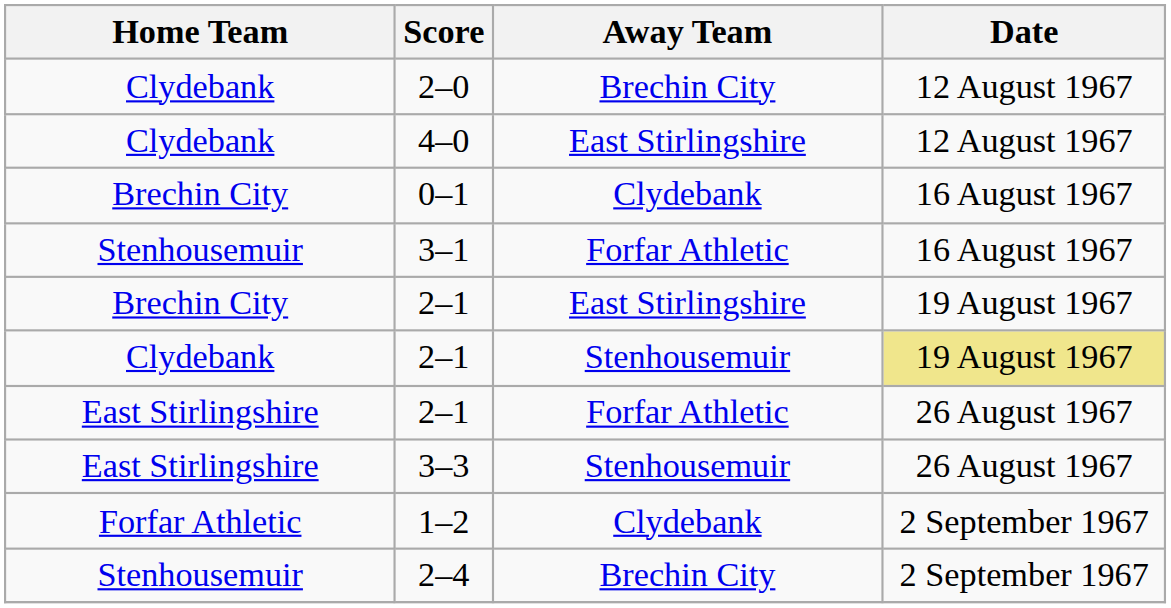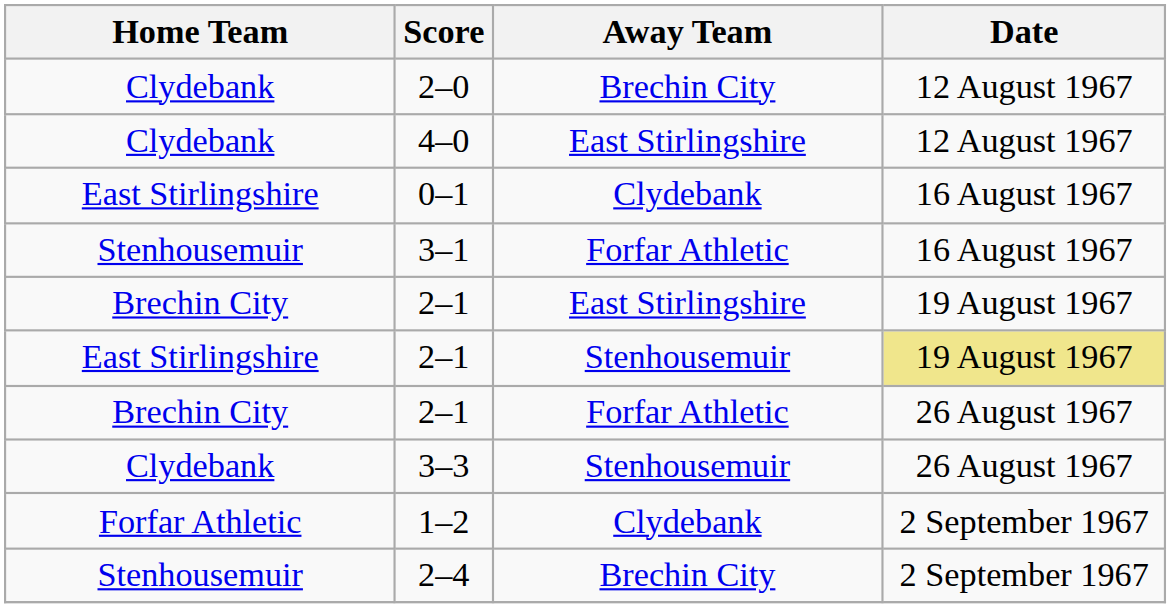 <table class="wikitable" style="text-align:center;">
 <tr>
 <th width=175>Home Team</th>
 <th width=20>Score</th>
 <th width=175>Away Team</th>
 <th width= 125>Date</th>
 </tr>
 <tr>
 <td><a href='#'>Clydebank</a></td>
 <td>2–0</td>
 <td><a href='#'>Brechin City</a></td>
 <td>12 August 1967</td>
 </tr>
 <tr>
 <td><a href='#'>Clydebank</a></td>
 <td>4–0</td>
 <td><a href='#'>East Stirlingshire</a></td>
 <td>12 August 1967</td>
 </tr>
 <tr>
-<td><a href='#'>Brechin City</a></td>
+<td><a href='#'>East Stirlingshire</a></td>
 <td>0–1</td>
 <td><a href='#'>Clydebank</a></td>
 <td>16 August 1967</td>
 </tr>
 <tr>
 <td><a href='#'>Stenhousemuir</a></td>
 <td>3–1</td>
 <td><a href='#'>Forfar Athletic</a></td>
 <td>16 August 1967</td>
 </tr>
 <tr>
 <td><a href='#'>Brechin City</a></td>
 <td>2–1</td>
 <td><a href='#'>East Stirlingshire</a></td>
 <td>19 August 1967</td>
 </tr>
 <tr>
-<td><a href='#'>Clydebank</a></td>
+<td><a href='#'>East Stirlingshire</a></td>
 <td>2–1</td>
 <td><a href='#'>Stenhousemuir</a></td>
 <td style="background: khaki;">19 August 1967</td>
 </tr>
 <tr>
-<td><a href='#'>East Stirlingshire</a></td>
+<td><a href='#'>Brechin City</a></td>
 <td>2–1</td>
 <td><a href='#'>Forfar Athletic</a></td>
 <td>26 August 1967</td>
 </tr>
 <tr>
-<td><a href='#'>East Stirlingshire</a></td>
+<td><a href='#'>Clydebank</a></td>
 <td>3–3</td>
 <td><a href='#'>Stenhousemuir</a></td>
 <td>26 August 1967</td>
 </tr>
 <tr>
 <td><a href='#'>Forfar Athletic</a></td>
 <td>1–2</td>
 <td><a href='#'>Clydebank</a></td>
 <td>2 September 1967</td>
 </tr>
 <tr>
 <td><a href='#'>Stenhousemuir</a></td>
 <td>2–4</td>
 <td><a href='#'>Brechin City</a></td>
 <td>2 September 1967</td>
 </tr>
 <tr>
 </tr>
 </table>
